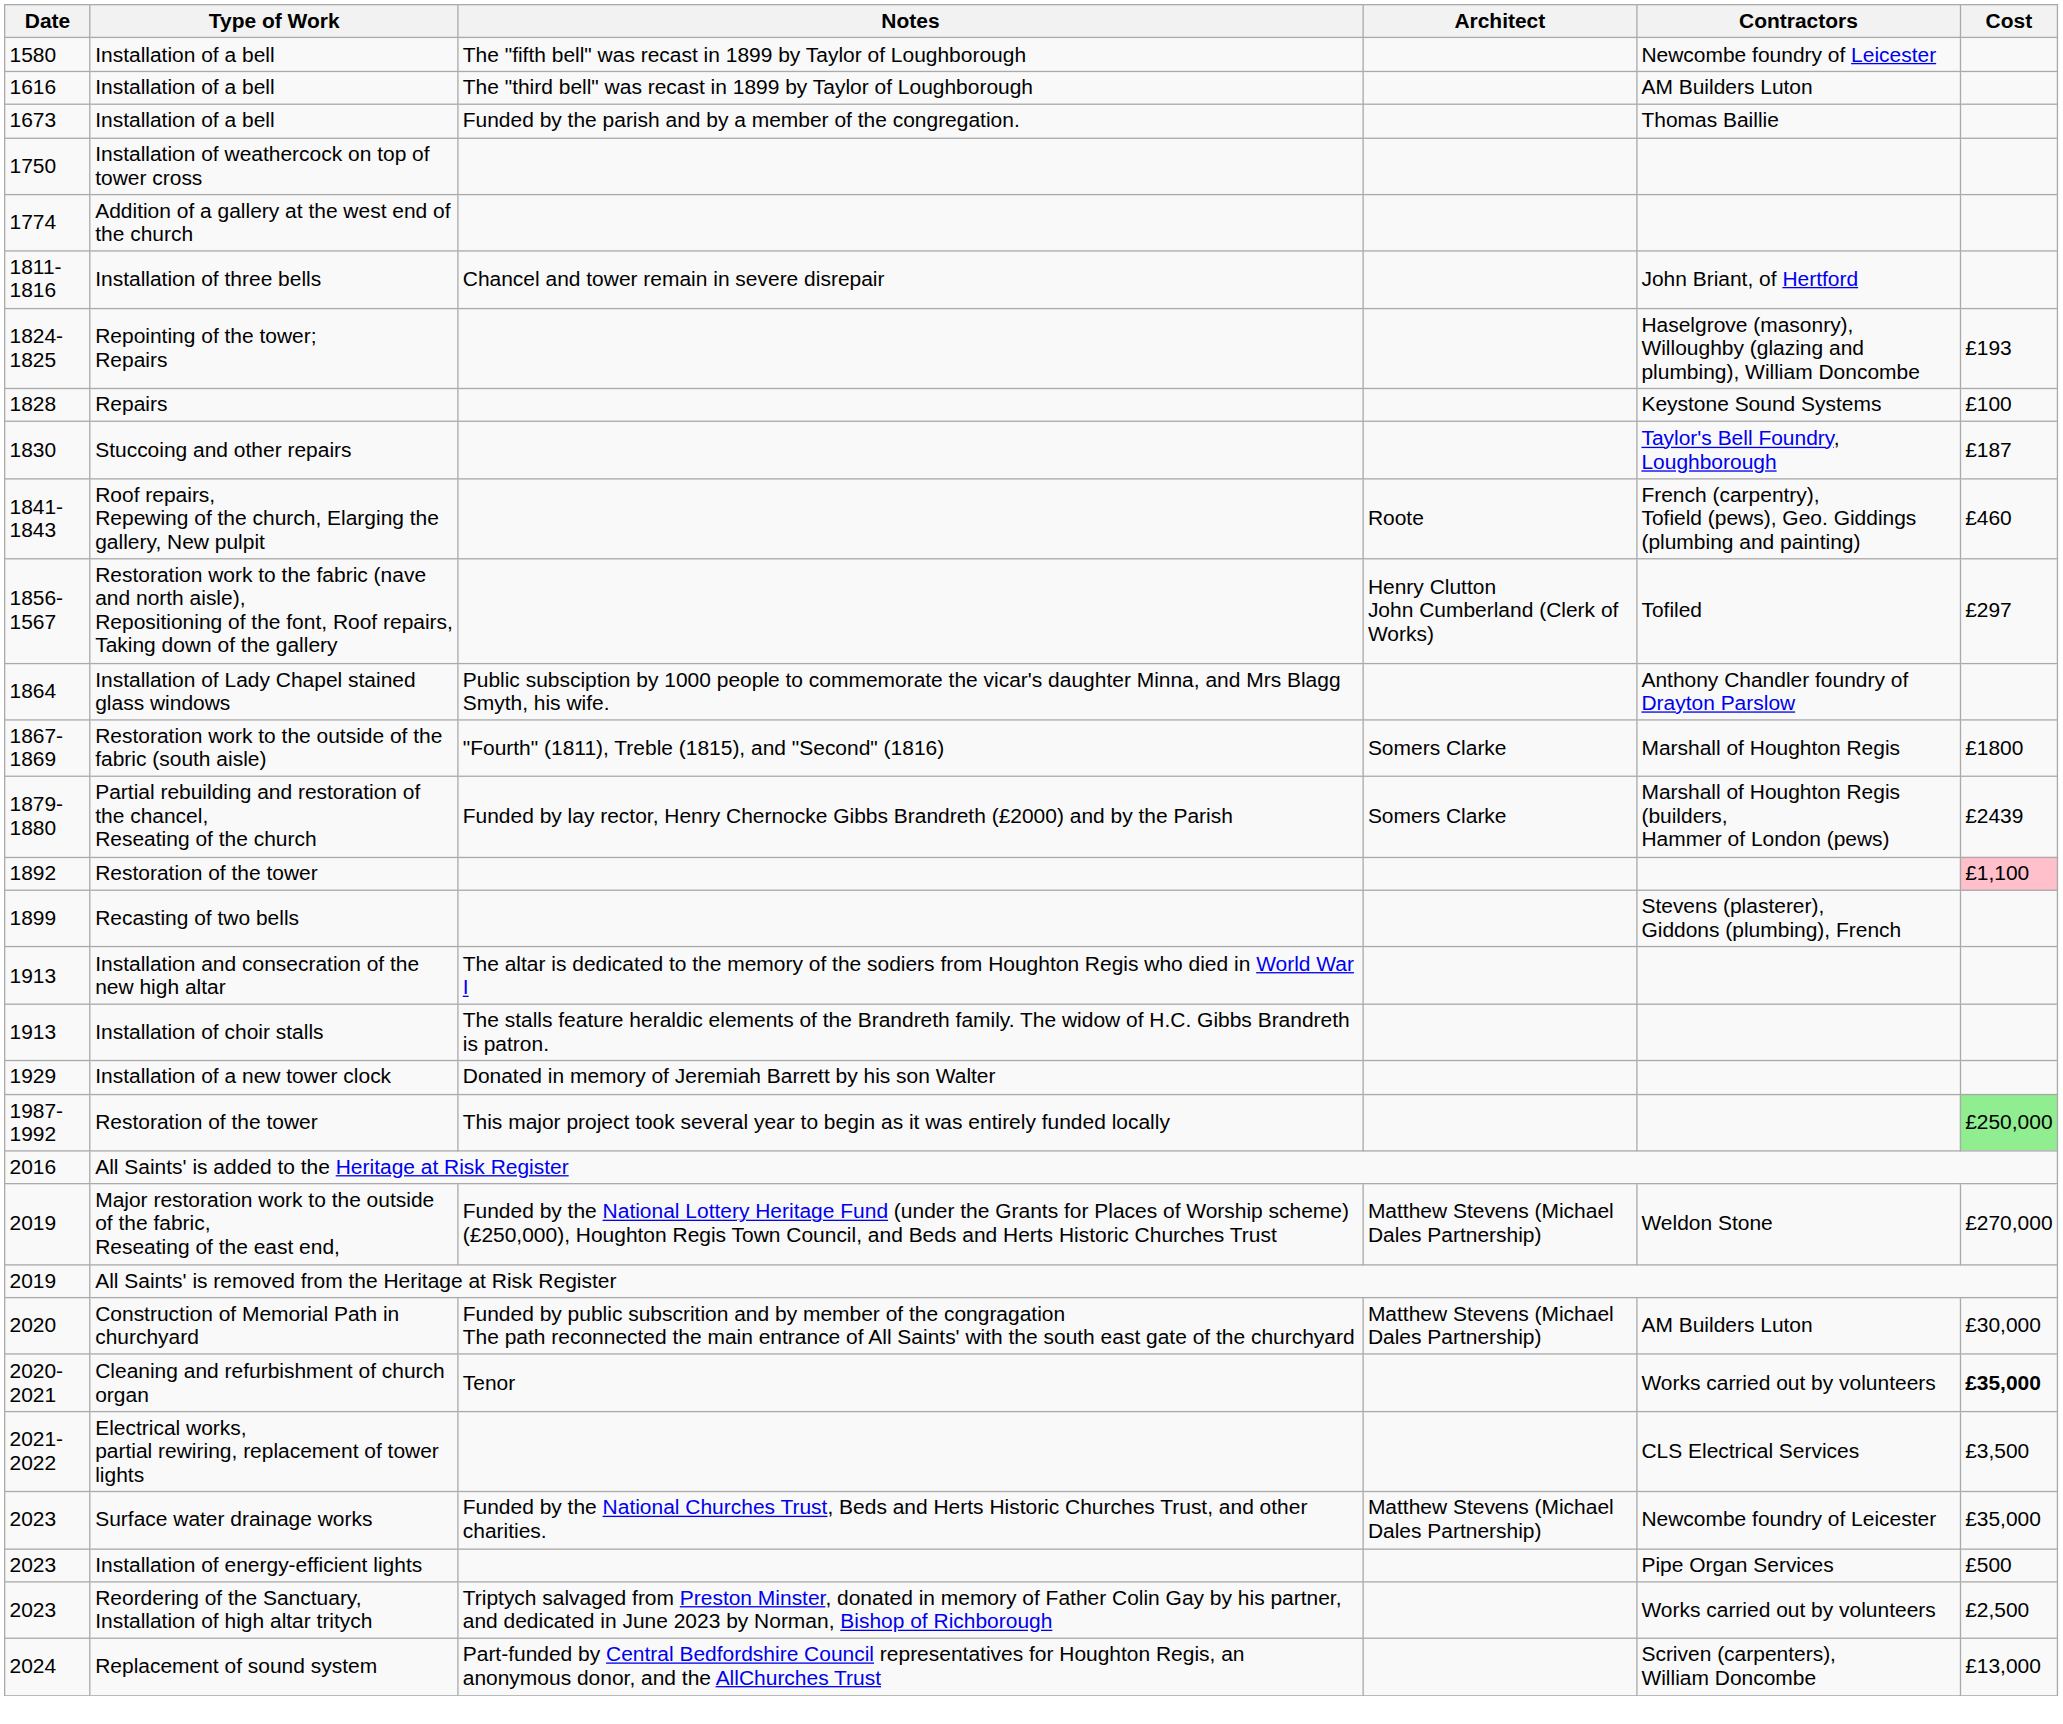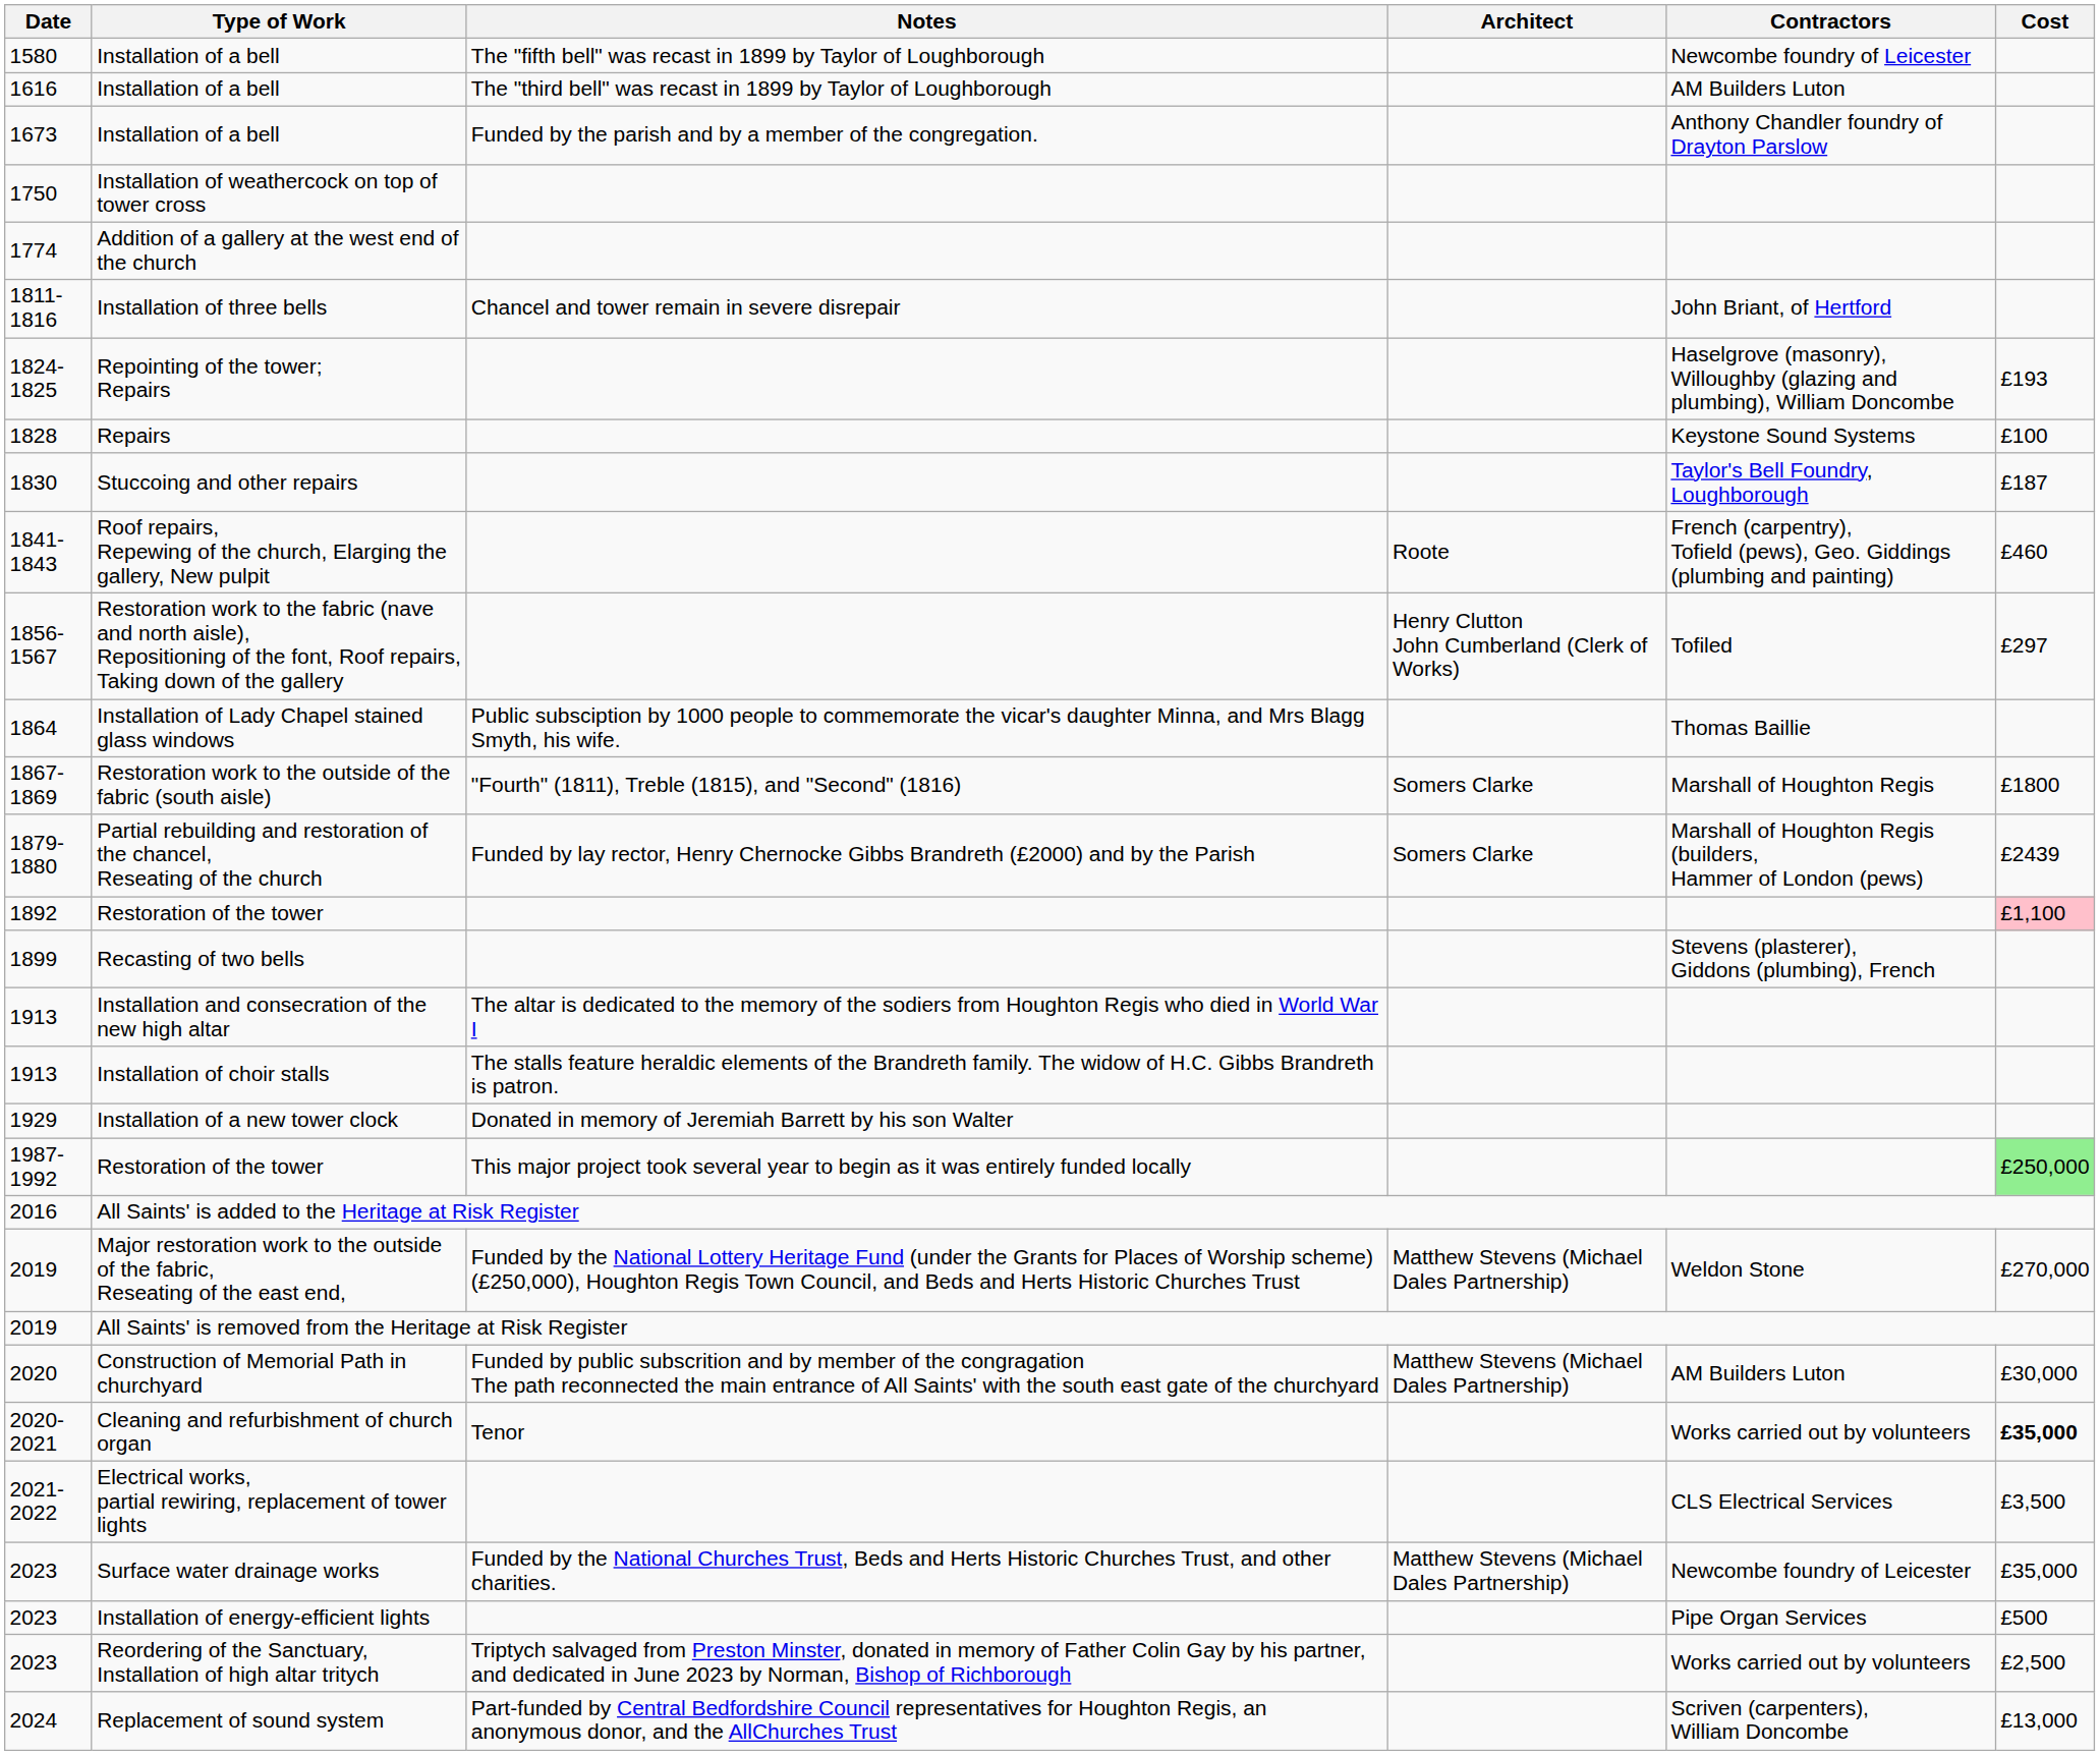 <table class="wikitable">
 <tr>
 <th>Date</th>
 <th>Type of Work</th>
 <th>Notes</th>
 <th>Architect</th>
 <th>Contractors</th>
 <th>Cost</th>
 </tr>
 <tr>
 <td>1580</td>
 <td>Installation of a bell</td>
 <td>The "fifth bell" was recast in 1899 by Taylor of Loughborough</td>
 <td></td>
 <td>Newcombe foundry of <a href='#'>Leicester</a></td>
 <td></td>
 </tr>
 <tr>
 <td>1616</td>
 <td>Installation of a bell</td>
 <td>The "third bell" was recast in 1899 by Taylor of Loughborough</td>
 <td></td>
 <td>AM Builders Luton</td>
 <td></td>
 </tr>
 <tr>
 <td>1673</td>
 <td>Installation of a bell</td>
 <td>Funded by the parish and by a member of the congregation.</td>
 <td></td>
-<td>Thomas Baillie</td>
+<td>Anthony Chandler foundry of <a href='#'>Drayton Parslow</a></td>
 <td></td>
 </tr>
 <tr>
 <td>1750</td>
 <td>Installation of weathercock on top of tower cross</td>
 <td></td>
 <td></td>
 <td></td>
 <td></td>
 </tr>
 <tr>
 <td>1774</td>
 <td>Addition of a gallery at the west end of the church</td>
 <td></td>
 <td></td>
 <td></td>
 <td></td>
 </tr>
 <tr>
 <td>1811-1816</td>
 <td>Installation of three bells</td>
 <td>Chancel and tower remain in severe disrepair</td>
 <td></td>
 <td>John Briant, of <a href='#'>Hertford</a></td>
 <td></td>
 </tr>
 <tr>
 <td>1824-1825</td>
 <td>Repointing of the tower;<br>Repairs</td>
 <td></td>
 <td></td>
 <td>Haselgrove (masonry),<br>Willoughby (glazing and plumbing), William Doncombe</td>
 <td>£193</td>
 </tr>
 <tr>
 <td>1828</td>
 <td>Repairs</td>
 <td></td>
 <td></td>
 <td>Keystone Sound Systems</td>
 <td>£100</td>
 </tr>
 <tr>
 <td>1830</td>
 <td>Stuccoing and other repairs</td>
 <td></td>
 <td></td>
 <td><a href='#'>Taylor's Bell Foundry</a>, <a href='#'>Loughborough</a></td>
 <td>£187</td>
 </tr>
 <tr>
 <td>1841-1843</td>
 <td>Roof repairs,<br>Repewing of the church, Elarging the gallery, New pulpit</td>
 <td></td>
 <td>Roote</td>
 <td>French (carpentry),<br>Tofield (pews), Geo. Giddings (plumbing and painting)</td>
 <td>£460</td>
 </tr>
 <tr>
 <td>1856-1567</td>
 <td>Restoration work to the fabric (nave and north aisle),<br>Repositioning of the font, Roof repairs, Taking down of the gallery</td>
 <td></td>
 <td>Henry Clutton<br>John Cumberland (Clerk of Works)</td>
 <td>Tofiled</td>
 <td>£297</td>
 </tr>
 <tr>
 <td>1864</td>
 <td>Installation of Lady Chapel stained glass windows</td>
 <td>Public subsciption by 1000 people to commemorate the vicar's daughter Minna, and Mrs Blagg Smyth, his wife.</td>
 <td></td>
-<td>Anthony Chandler foundry of <a href='#'>Drayton Parslow</a></td>
+<td>Thomas Baillie</td>
 <td></td>
 </tr>
 <tr>
 <td>1867-1869</td>
 <td>Restoration work to the outside of the fabric (south aisle)</td>
 <td>"Fourth" (1811), Treble (1815), and "Second" (1816)</td>
 <td>Somers Clarke</td>
 <td>Marshall of Houghton Regis</td>
 <td>£1800</td>
 </tr>
 <tr>
 <td>1879-1880</td>
 <td>Partial rebuilding and restoration of the chancel,<br>Reseating of the church</td>
 <td>Funded by lay rector, Henry Chernocke Gibbs Brandreth (£2000) and by the Parish</td>
 <td>Somers Clarke</td>
 <td>Marshall of Houghton Regis (builders,<br>Hammer of London (pews)</td>
 <td>£2439</td>
 </tr>
 <tr>
 <td>1892</td>
 <td>Restoration of the tower</td>
 <td></td>
 <td></td>
 <td></td>
 <td style="background: pink;">£1,100</td>
 </tr>
 <tr>
 <td>1899</td>
 <td>Recasting of two bells</td>
 <td></td>
 <td></td>
 <td>Stevens (plasterer),<br>Giddons (plumbing), French</td>
 <td></td>
 </tr>
 <tr>
 <td>1913</td>
 <td>Installation and consecration of the new high altar</td>
 <td>The altar is dedicated to the memory of the sodiers from Houghton Regis who died in <a href='#'>World War I</a></td>
 <td></td>
 <td></td>
 <td></td>
 </tr>
 <tr>
 <td>1913</td>
 <td>Installation of choir stalls</td>
 <td>The stalls feature heraldic elements of the Brandreth family. The widow of H.C. Gibbs Brandreth is patron.</td>
 <td></td>
 <td></td>
 <td></td>
 </tr>
 <tr>
 <td>1929</td>
 <td>Installation of a new tower clock</td>
 <td>Donated in memory of Jeremiah Barrett by his son Walter</td>
 <td></td>
 <td></td>
 <td></td>
 </tr>
 <tr>
 <td>1987-1992</td>
 <td>Restoration of the tower</td>
 <td>This major project took several year to begin as it was entirely funded locally</td>
 <td></td>
 <td></td>
 <td style="background: lightgreen;">£250,000</td>
 </tr>
 <tr>
 <td>2016</td>
 <td colspan="5">All Saints' is added to the <a href='#'>Heritage at Risk Register</a></td>
 </tr>
 <tr>
 <td>2019</td>
 <td>Major restoration work to the outside of the fabric,<br>Reseating of the east end,</td>
 <td>Funded by the <a href='#'>National Lottery Heritage Fund</a> (under the Grants for Places of Worship scheme) (£250,000), Houghton Regis Town Council, and Beds and Herts Historic Churches Trust</td>
 <td>Matthew Stevens (Michael Dales Partnership)</td>
 <td>Weldon Stone</td>
 <td>£270,000</td>
 </tr>
 <tr>
 <td>2019</td>
 <td colspan="5">All Saints' is removed from the Heritage at Risk Register</td>
 </tr>
 <tr>
 <td>2020</td>
 <td>Construction of Memorial Path in churchyard</td>
 <td>Funded by public subscrition and by member of the congragation<br>The path reconnected the main entrance of All Saints' with the south east gate of the churchyard</td>
 <td>Matthew Stevens (Michael Dales Partnership)</td>
 <td>AM Builders Luton</td>
 <td>£30,000</td>
 </tr>
 <tr>
 <td>2020-2021</td>
 <td>Cleaning and refurbishment of church organ</td>
 <td>Tenor</td>
 <td></td>
 <td>Works carried out by volunteers</td>
 <td><strong>£35,000</strong></td>
 </tr>
 <tr>
 <td>2021-2022</td>
 <td>Electrical works,<br>partial rewiring, replacement of tower lights</td>
 <td></td>
 <td></td>
 <td>CLS Electrical Services</td>
 <td>£3,500</td>
 </tr>
 <tr>
 <td>2023</td>
 <td>Surface water drainage works</td>
 <td>Funded by the <a href='#'>National Churches Trust</a>, Beds and Herts Historic Churches Trust, and other charities.</td>
 <td>Matthew Stevens (Michael Dales Partnership)</td>
 <td>Newcombe foundry of Leicester</td>
 <td>£35,000</td>
 </tr>
 <tr>
 <td>2023</td>
 <td>Installation of energy-efficient lights</td>
 <td></td>
 <td></td>
 <td>Pipe Organ Services</td>
 <td>£500</td>
 </tr>
 <tr>
 <td>2023</td>
 <td>Reordering of the Sanctuary,<br>Installation of high altar tritych</td>
 <td>Triptych salvaged from <a href='#'>Preston Minster</a>, donated in memory of Father Colin Gay by his partner, and dedicated in June 2023 by Norman, <a href='#'>Bishop of Richborough</a></td>
 <td></td>
 <td>Works carried out by volunteers</td>
 <td>£2,500</td>
 </tr>
 <tr>
 <td>2024</td>
 <td>Replacement of sound system</td>
 <td>Part-funded by <a href='#'>Central Bedfordshire Council</a> representatives for Houghton Regis, an anonymous donor, and the <a href='#'>AllChurches Trust</a></td>
 <td></td>
 <td>Scriven (carpenters),<br>William Doncombe</td>
 <td>£13,000</td>
 </tr>
 </table>
